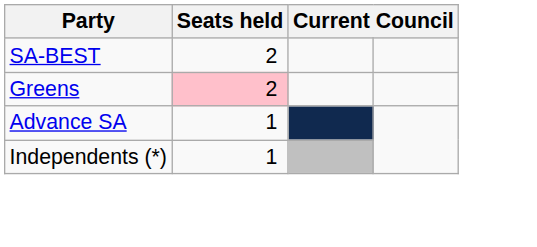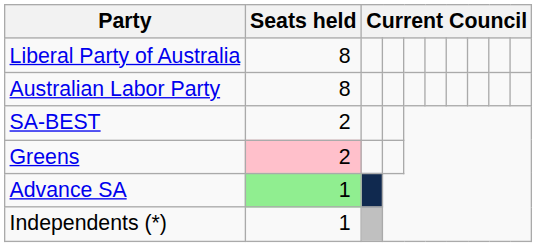 <table class="wikitable">
 <tr>
 <th>Party</th>
 <th>Seats held</th>
 <th colspan=8>Current Council</th>
+</tr>
+<tr>
+<td><a href='#'>Liberal Party of Australia</a></td>
+<td align=right>8 </td>
+<td>  </td>
+<td>  </td>
+<td>  </td>
+<td>  </td>
+<td>  </td>
+<td>  </td>
+<td>  </td>
+<td>  </td>
+</tr>
+<tr>
+<td><a href='#'>Australian Labor Party</a></td>
+<td align=right>8 </td>
+<td>  </td>
+<td>  </td>
+<td>  </td>
+<td>  </td>
+<td>  </td>
+<td>  </td>
+<td>  </td>
+<td>  </td>
 </tr>
 <tr>
 <td><a href='#'>SA-BEST</a></td>
 <td align=right>2 </td>
 <td>  </td>
 <td>  </td>
 </tr>
 <tr>
 <td><a href='#'>Greens</a></td>
 <td align=right style="background: pink;">2 </td>
 <td> </td>
 <td> </td>
 </tr>
 <tr>
 <td><a href='#'>Advance SA</a></td>
-<td align=right>1 </td>
+<td align=right style="background: lightgreen;">1 </td>
 <td bgcolor=#10294F>  </td>
 </tr>
 <tr>
 <td>Independents (*)</td>
 <td align=right>1 </td>
 <td bgcolor=#C0C0C0>  </td>
 </tr>
 </table>
